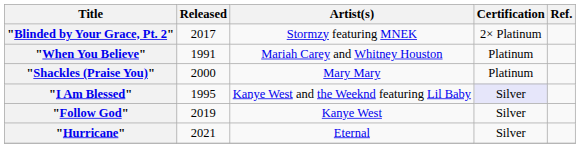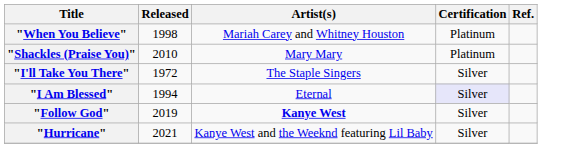 <table class="wikitable plainrowheaders" style="text-align:center;">
 <tr>
 <th>Title</th>
 <th>Released</th>
 <th>Artist(s)</th>
 <th>Certification</th>
 <th>Ref.</th>
 </tr>
 <tr>
-<th scope="row">"<a href='#'>Blinded by Your Grace, Pt. 2</a>"</th>
-<td>2017</td>
-<td><a href='#'>Stormzy</a> featuring <a href='#'>MNEK</a></td>
-<td>2× Platinum</td>
-<td></td>
-</tr>
-<tr>
 <th scope="row">"<a href='#'>When You Believe</a>"</th>
-<td>1991</td>
+<td>1998</td>
 <td><a href='#'>Mariah Carey</a> and <a href='#'>Whitney Houston</a></td>
 <td>Platinum</td>
 <td></td>
 </tr>
 <tr>
 <th scope="row">"<a href='#'>Shackles (Praise You)</a>"</th>
-<td>2000</td>
+<td>2010</td>
 <td><a href='#'>Mary Mary</a></td>
 <td>Platinum</td>
 <td></td>
 </tr>
 <tr>
+<th scope="row">"<a href='#'>I'll Take You There</a>"</th>
+<td>1972</td>
+<td><a href='#'>The Staple Singers</a></td>
+<td>Silver</td>
+<td></td>
+</tr>
+<tr>
 <th scope="row">"<a href='#'>I Am Blessed</a>"</th>
-<td>1995</td>
-<td><a href='#'>Kanye West</a> and <a href='#'>the Weeknd</a> featuring <a href='#'>Lil Baby</a></td>
+<td>1994</td>
+<td><a href='#'>Eternal</a></td>
 <td style="background: lavender;">Silver</td>
 <td></td>
 </tr>
 <tr>
 <th scope="row">"<a href='#'>Follow God</a>"</th>
 <td>2019</td>
-<td><a href='#'>Kanye West</a></td>
+<td><strong><a href='#'>Kanye West</a></strong></td>
 <td>Silver</td>
 <td></td>
 </tr>
 <tr>
 <th scope="row">"<a href='#'>Hurricane</a>"</th>
 <td>2021</td>
-<td><a href='#'>Eternal</a></td>
+<td><a href='#'>Kanye West</a> and <a href='#'>the Weeknd</a> featuring <a href='#'>Lil Baby</a></td>
 <td>Silver</td>
 <td></td>
 </tr>
 <tr>
 </tr>
 </table>
